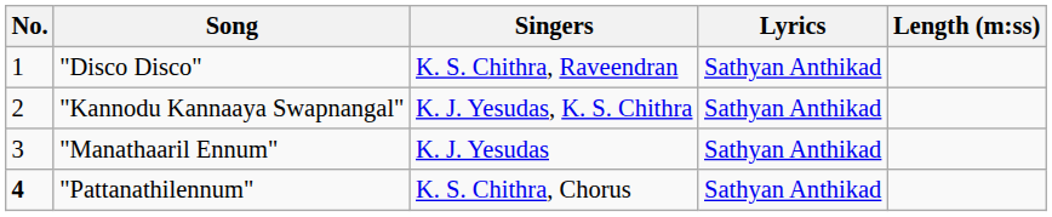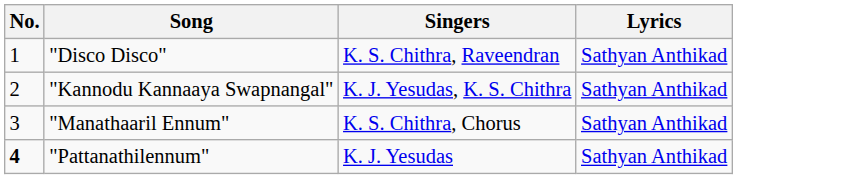 <table class="wikitable" style="font-size:95%;">
 <tr>
 <th>No.</th>
 <th>Song</th>
 <th>Singers</th>
 <th>Lyrics</th>
-<th>Length (m:ss)</th>
 </tr>
 <tr>
 <td>1</td>
 <td>"Disco Disco"</td>
 <td><a href='#'>K. S. Chithra</a>, <a href='#'>Raveendran</a></td>
 <td><a href='#'>Sathyan Anthikad</a></td>
-<td></td>
 </tr>
 <tr>
 <td>2</td>
 <td>"Kannodu Kannaaya Swapnangal"</td>
 <td><a href='#'>K. J. Yesudas</a>, <a href='#'>K. S. Chithra</a></td>
 <td><a href='#'>Sathyan Anthikad</a></td>
-<td></td>
 </tr>
 <tr>
 <td>3</td>
 <td>"Manathaaril Ennum"</td>
-<td><a href='#'>K. J. Yesudas</a></td>
+<td><a href='#'>K. S. Chithra</a>, Chorus</td>
 <td><a href='#'>Sathyan Anthikad</a></td>
-<td></td>
 </tr>
 <tr>
 <td><strong>4</strong></td>
 <td>"Pattanathilennum"</td>
-<td><a href='#'>K. S. Chithra</a>, Chorus</td>
+<td><a href='#'>K. J. Yesudas</a></td>
 <td><a href='#'>Sathyan Anthikad</a></td>
-<td></td>
 </tr>
 </table>
